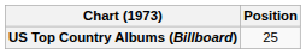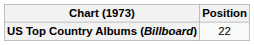 <table class="wikitable plainrowheaders" style="text-align:center">
 <tr>
 <th scope="col">Chart (1973)</th>
 <th scope="col">Position</th>
 </tr>
 <tr>
 <th scope="row">US Top Country Albums (<em>Billboard</em>)</th>
-<td>25</td>
+<td>22</td>
 </tr>
 </table>
